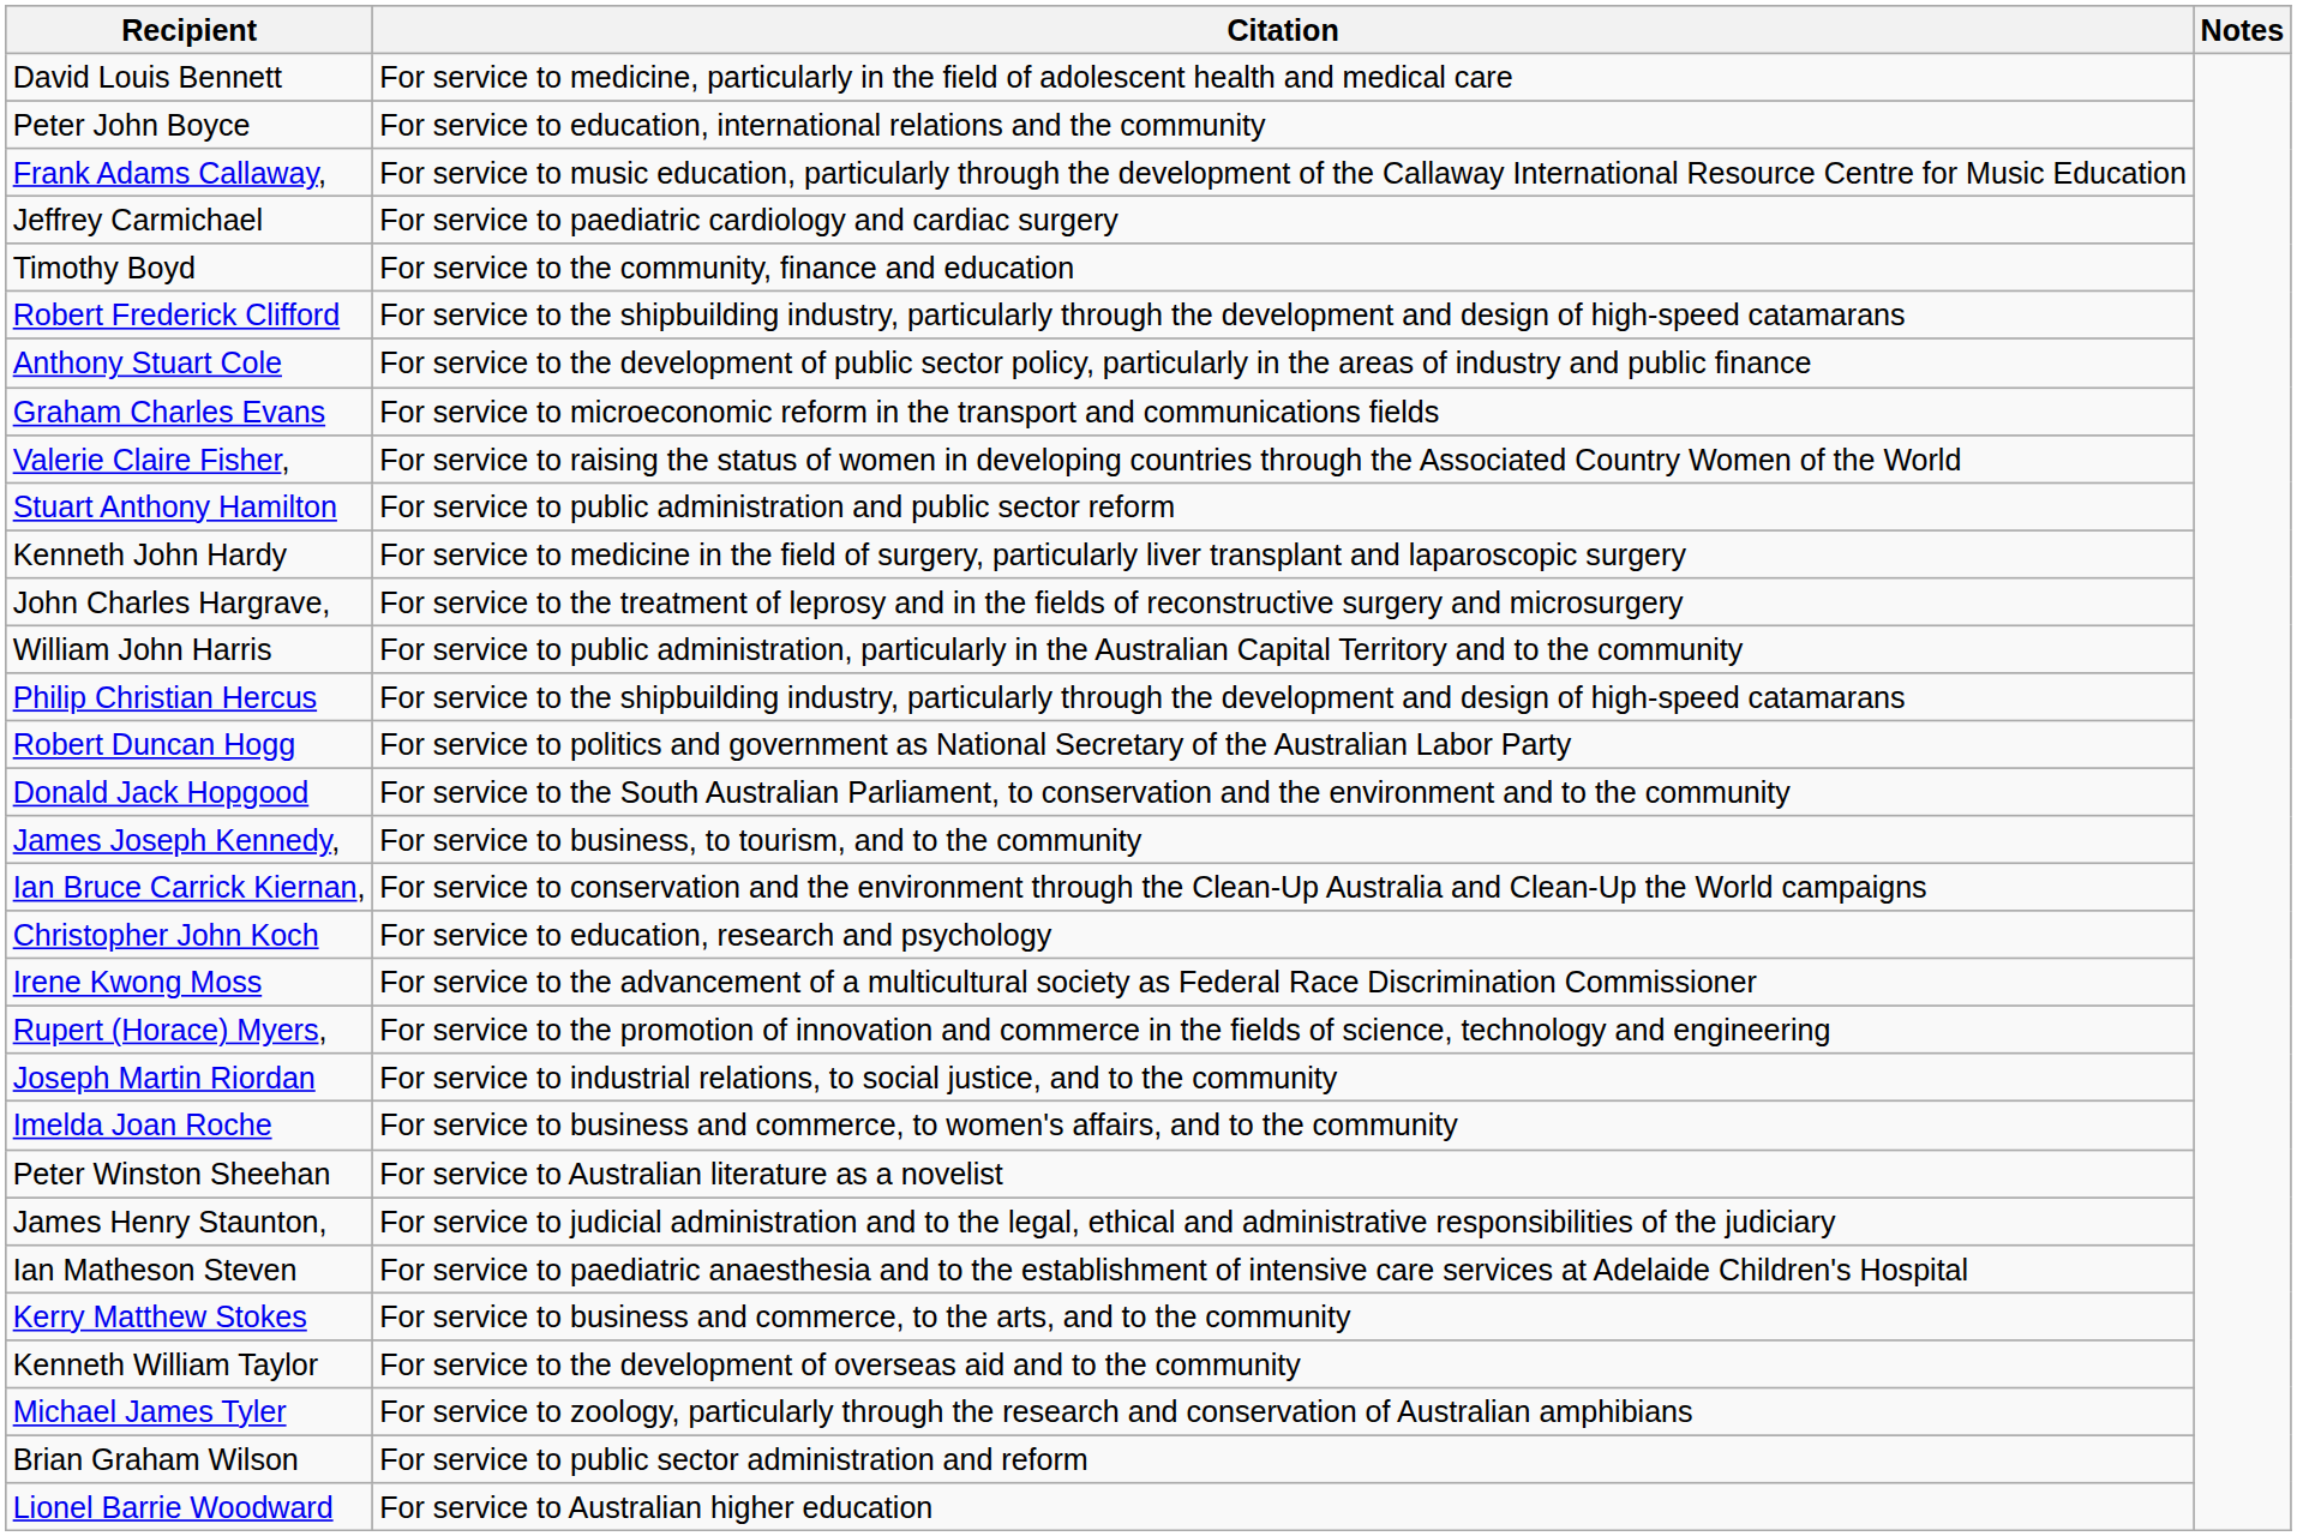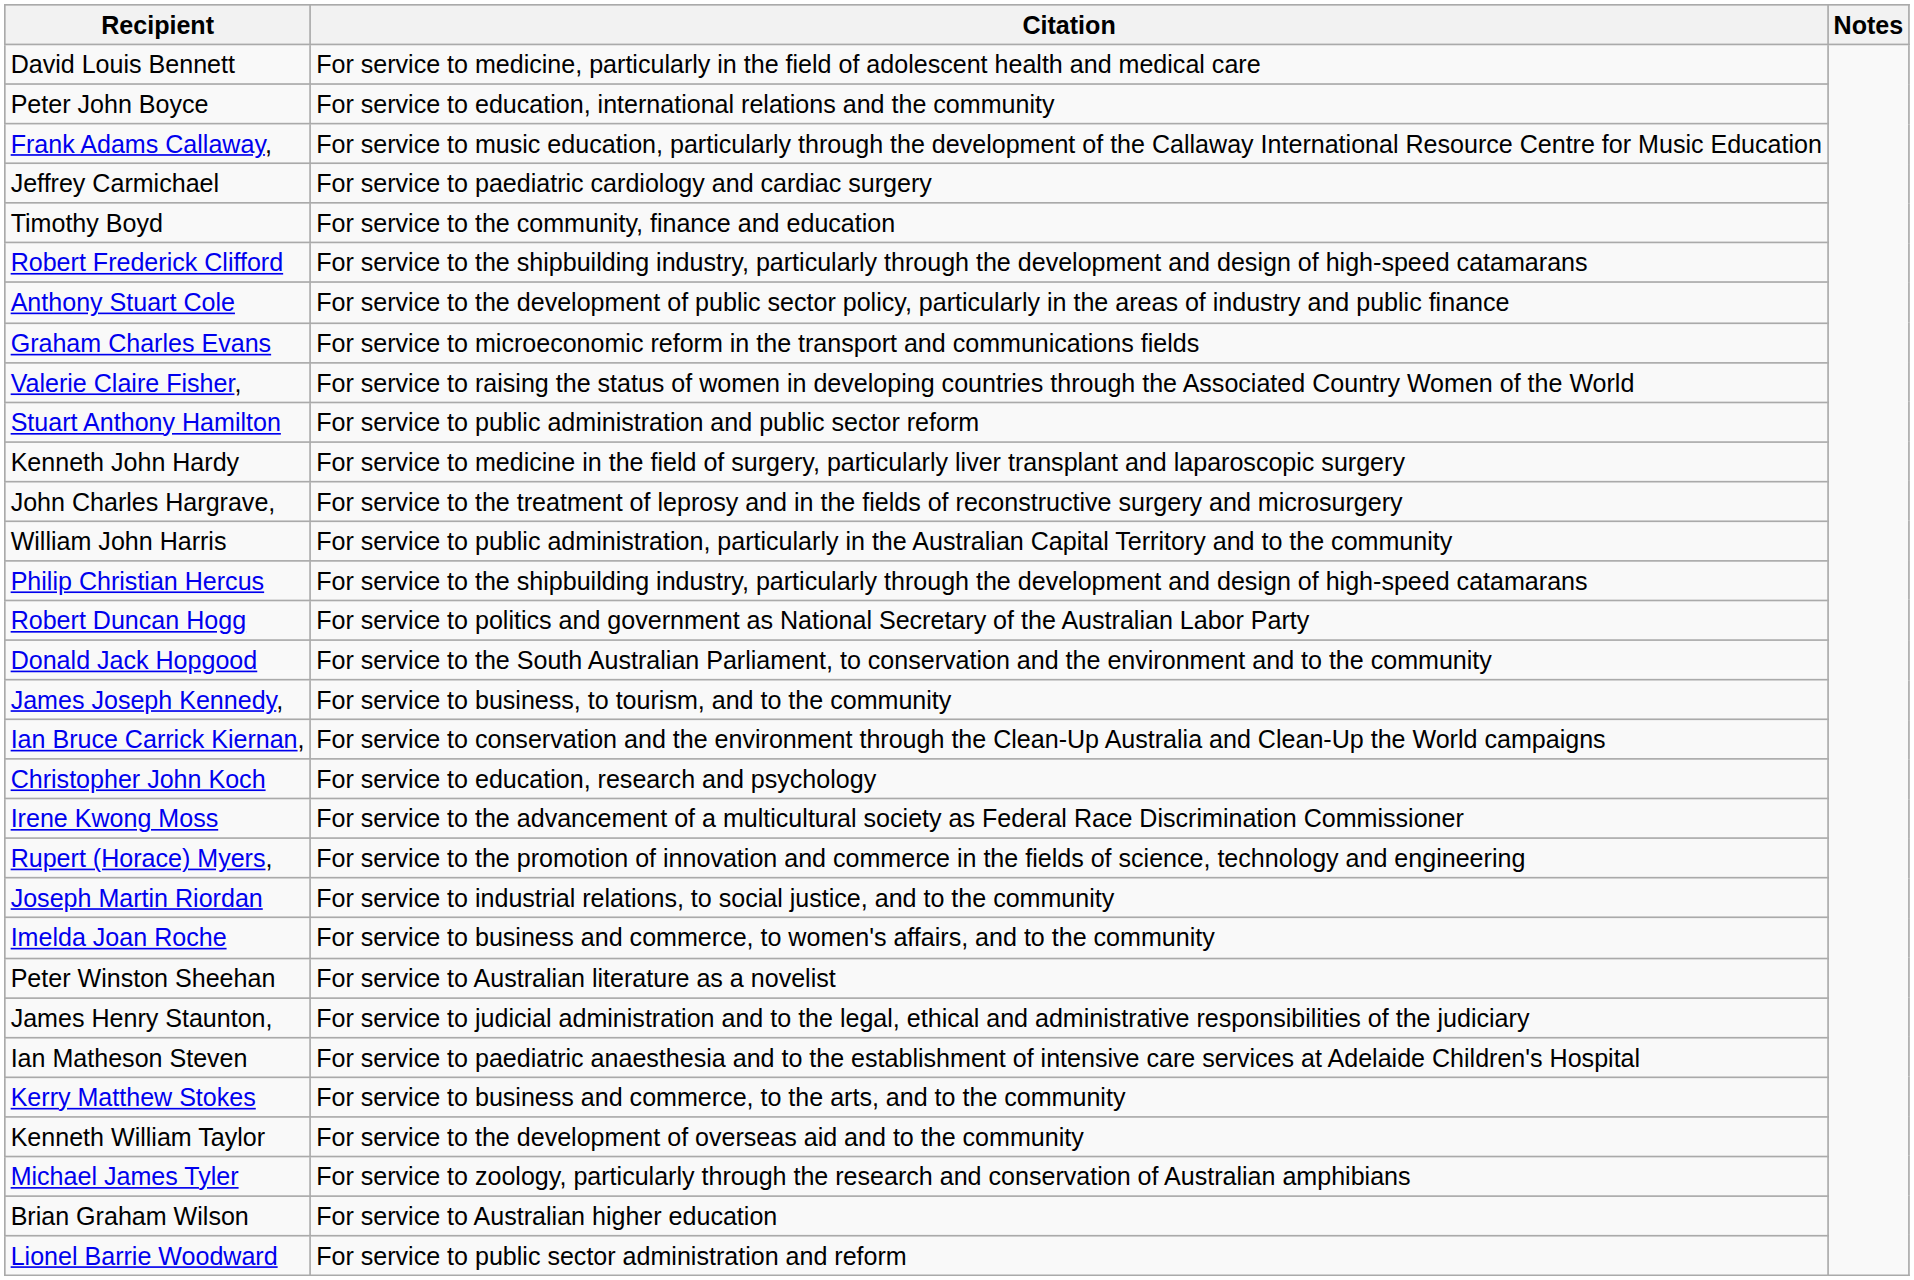 <table class="wikitable" style="font-size:95%;">
 <tr>
 <th>Recipient</th>
 <th>Citation</th>
 <th>Notes</th>
 </tr>
 <tr>
 <td> David Louis Bennett</td>
 <td>For service to medicine, particularly in the field of adolescent health and medical care</td>
 <td rowspan="31"></td>
 </tr>
 <tr>
 <td> Peter John Boyce</td>
 <td>For service to education, international relations and the community</td>
 </tr>
 <tr>
 <td> <a href='#'>Frank Adams Callaway</a>, </td>
 <td>For service to music education, particularly through the development of the Callaway International Resource Centre for Music Education</td>
 </tr>
 <tr>
 <td> Jeffrey Carmichael</td>
 <td>For service to paediatric cardiology and cardiac surgery</td>
 </tr>
 <tr>
 <td> Timothy Boyd</td>
 <td>For service to the community, finance and education</td>
 </tr>
 <tr>
 <td><a href='#'>Robert Frederick Clifford</a></td>
 <td>For service to the shipbuilding industry, particularly through the development and design of high-speed catamarans</td>
 </tr>
 <tr>
 <td><a href='#'>Anthony Stuart Cole</a></td>
 <td>For service to the development of public sector policy, particularly in the areas of industry and public finance</td>
 </tr>
 <tr>
 <td><a href='#'>Graham Charles Evans</a></td>
 <td>For service to microeconomic reform in the transport and communications fields</td>
 </tr>
 <tr>
 <td><a href='#'>Valerie Claire Fisher</a>, </td>
 <td>For service to raising the status of women in developing countries through the Associated Country Women of the World</td>
 </tr>
 <tr>
 <td><a href='#'>Stuart Anthony Hamilton</a></td>
 <td>For service to public administration and public sector reform</td>
 </tr>
 <tr>
 <td> Kenneth John Hardy</td>
 <td>For service to medicine in the field of surgery, particularly liver transplant and laparoscopic surgery</td>
 </tr>
 <tr>
 <td> John Charles Hargrave, </td>
 <td>For service to the treatment of leprosy and in the fields of reconstructive surgery and microsurgery</td>
 </tr>
 <tr>
 <td>William John Harris</td>
 <td>For service to public administration, particularly in the Australian Capital Territory and to the community</td>
 </tr>
 <tr>
 <td><a href='#'>Philip Christian Hercus</a></td>
 <td>For service to the shipbuilding industry, particularly through the development and design of high-speed catamarans</td>
 </tr>
 <tr>
 <td><a href='#'>Robert Duncan Hogg</a></td>
 <td>For service to politics and government as National Secretary of the Australian Labor Party</td>
 </tr>
 <tr>
 <td> <a href='#'>Donald Jack Hopgood</a></td>
 <td>For service to the South Australian Parliament, to conservation and the environment and to the community</td>
 </tr>
 <tr>
 <td><a href='#'>James Joseph Kennedy</a>, </td>
 <td>For service to business, to tourism, and to the community</td>
 </tr>
 <tr>
 <td><a href='#'>Ian Bruce Carrick Kiernan</a>, </td>
 <td>For service to conservation and the environment through the Clean-Up Australia and Clean-Up the World campaigns</td>
 </tr>
 <tr>
 <td><a href='#'>Christopher John Koch</a></td>
 <td>For service to education, research and psychology</td>
 </tr>
 <tr>
 <td><a href='#'>Irene Kwong Moss</a></td>
 <td>For service to the advancement of a multicultural society as Federal Race Discrimination Commissioner</td>
 </tr>
 <tr>
 <td> <a href='#'>Rupert (Horace) Myers</a>, </td>
 <td>For service to the promotion of innovation and commerce in the fields of science, technology and engineering</td>
 </tr>
 <tr>
 <td> <a href='#'>Joseph Martin Riordan</a></td>
 <td>For service to industrial relations, to social justice, and to the community</td>
 </tr>
 <tr>
 <td><a href='#'>Imelda Joan Roche</a></td>
 <td>For service to business and commerce, to women's affairs, and to the community</td>
 </tr>
 <tr>
 <td> Peter Winston Sheehan</td>
 <td>For service to Australian literature as a novelist</td>
 </tr>
 <tr>
 <td> James Henry Staunton, </td>
 <td>For service to judicial administration and to the legal, ethical and administrative responsibilities of the judiciary</td>
 </tr>
 <tr>
 <td> Ian Matheson Steven</td>
 <td>For service to paediatric anaesthesia and to the establishment of intensive care services at Adelaide Children's Hospital</td>
 </tr>
 <tr>
 <td><a href='#'>Kerry Matthew Stokes</a></td>
 <td>For service to business and commerce, to the arts, and to the community</td>
 </tr>
 <tr>
 <td>Kenneth William Taylor</td>
 <td>For service to the development of overseas aid and to the community</td>
 </tr>
 <tr>
 <td> <a href='#'>Michael James Tyler</a></td>
 <td>For service to zoology, particularly through the research and conservation of Australian amphibians</td>
 </tr>
 <tr>
 <td> Brian Graham Wilson</td>
-<td>For service to public sector administration and reform</td>
+<td>For service to Australian higher education</td>
 </tr>
 <tr>
 <td><a href='#'>Lionel Barrie Woodward</a></td>
-<td>For service to Australian higher education</td>
+<td>For service to public sector administration and reform</td>
 </tr>
 </table>
